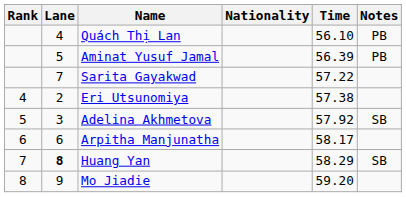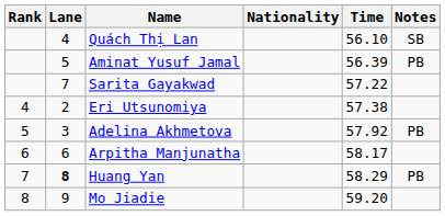 <table class="wikitable sortable" style="text-align:center">
 <tr>
 <th>Rank</th>
 <th>Lane</th>
 <th>Name</th>
 <th>Nationality</th>
 <th>Time</th>
 <th>Notes</th>
 </tr>
 <tr>
 <td></td>
 <td>4</td>
 <td align=left><a href='#'>Quách Thị Lan</a></td>
 <td align=left></td>
 <td>56.10</td>
-<td>PB</td>
+<td>SB</td>
 </tr>
 <tr>
 <td></td>
 <td>5</td>
 <td align=left><a href='#'>Aminat Yusuf Jamal</a></td>
 <td align=left></td>
 <td>56.39</td>
 <td>PB</td>
 </tr>
 <tr>
 <td></td>
 <td>7</td>
 <td align=left><a href='#'>Sarita Gayakwad</a></td>
 <td align=left></td>
 <td>57.22</td>
 <td></td>
 </tr>
 <tr>
 <td>4</td>
 <td>2</td>
 <td align=left><a href='#'>Eri Utsunomiya</a></td>
 <td align=left></td>
 <td>57.38</td>
 <td></td>
 </tr>
 <tr>
 <td>5</td>
 <td>3</td>
 <td align=left><a href='#'>Adelina Akhmetova</a></td>
 <td align=left></td>
 <td>57.92</td>
-<td>SB</td>
+<td>PB</td>
 </tr>
 <tr>
 <td>6</td>
 <td>6</td>
 <td align=left><a href='#'>Arpitha Manjunatha</a></td>
 <td align=left></td>
 <td>58.17</td>
 <td></td>
 </tr>
 <tr>
 <td>7</td>
 <td><strong>8</strong></td>
 <td align=left><a href='#'>Huang Yan</a></td>
 <td align=left></td>
 <td>58.29</td>
-<td>SB</td>
+<td>PB</td>
 </tr>
 <tr>
 <td>8</td>
 <td>9</td>
 <td align=left><a href='#'>Mo Jiadie</a></td>
 <td align=left></td>
 <td>59.20</td>
 <td></td>
 </tr>
 </table>
